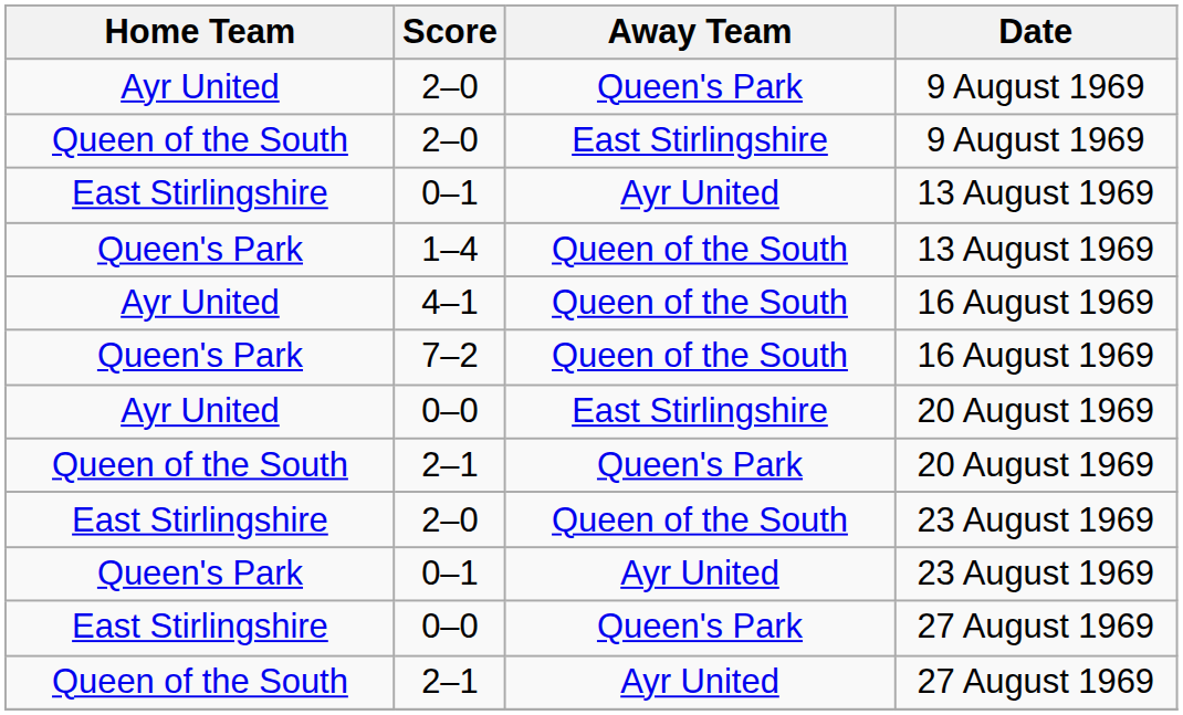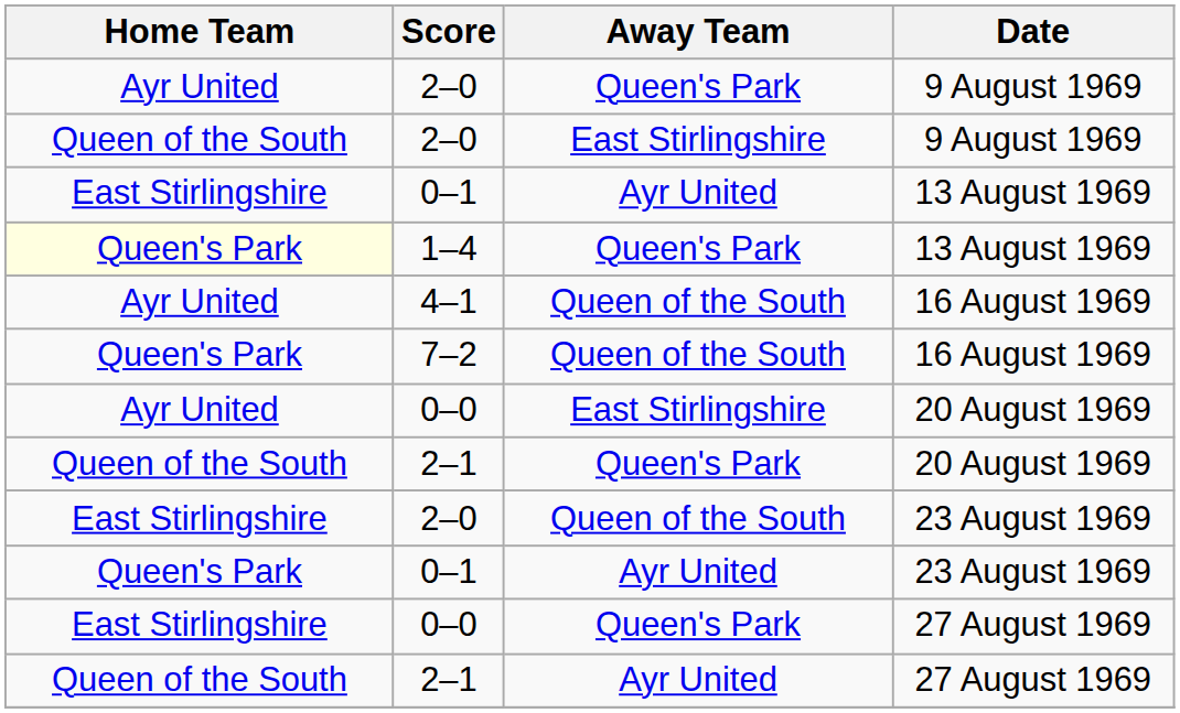 <table class="wikitable" style="text-align:center;">
 <tr>
 <th width=175>Home Team</th>
 <th width=20>Score</th>
 <th width=175>Away Team</th>
 <th width= 125>Date</th>
 </tr>
 <tr>
 <td><a href='#'>Ayr United</a></td>
 <td>2–0</td>
 <td><a href='#'>Queen's Park</a></td>
 <td>9 August 1969</td>
 </tr>
 <tr>
 <td><a href='#'>Queen of the South</a></td>
 <td>2–0</td>
 <td><a href='#'>East Stirlingshire</a></td>
 <td>9 August 1969</td>
 </tr>
 <tr>
 <td><a href='#'>East Stirlingshire</a></td>
 <td>0–1</td>
 <td><a href='#'>Ayr United</a></td>
 <td>13 August 1969</td>
 </tr>
 <tr>
+<td style="background: lightyellow;"><a href='#'>Queen's Park</a></td>
+<td>1–4</td>
 <td><a href='#'>Queen's Park</a></td>
-<td>1–4</td>
-<td><a href='#'>Queen of the South</a></td>
 <td>13 August 1969</td>
 </tr>
 <tr>
 <td><a href='#'>Ayr United</a></td>
 <td>4–1</td>
 <td><a href='#'>Queen of the South</a></td>
 <td>16 August 1969</td>
 </tr>
 <tr>
 <td><a href='#'>Queen's Park</a></td>
 <td>7–2</td>
 <td><a href='#'>Queen of the South</a></td>
 <td>16 August 1969</td>
 </tr>
 <tr>
 <td><a href='#'>Ayr United</a></td>
 <td>0–0</td>
 <td><a href='#'>East Stirlingshire</a></td>
 <td>20 August 1969</td>
 </tr>
 <tr>
 <td><a href='#'>Queen of the South</a></td>
 <td>2–1</td>
 <td><a href='#'>Queen's Park</a></td>
 <td>20 August 1969</td>
 </tr>
 <tr>
 <td><a href='#'>East Stirlingshire</a></td>
 <td>2–0</td>
 <td><a href='#'>Queen of the South</a></td>
 <td>23 August 1969</td>
 </tr>
 <tr>
 <td><a href='#'>Queen's Park</a></td>
 <td>0–1</td>
 <td><a href='#'>Ayr United</a></td>
 <td>23 August 1969</td>
 </tr>
 <tr>
 <td><a href='#'>East Stirlingshire</a></td>
 <td>0–0</td>
 <td><a href='#'>Queen's Park</a></td>
 <td>27 August 1969</td>
 </tr>
 <tr>
 <td><a href='#'>Queen of the South</a></td>
 <td>2–1</td>
 <td><a href='#'>Ayr United</a></td>
 <td>27 August 1969</td>
 </tr>
 <tr>
 </tr>
 </table>
